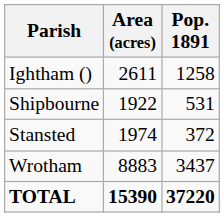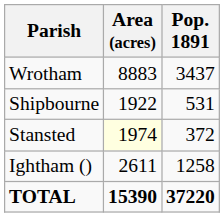 <table class="wikitable">
 <tr>
 <th>Parish</th>
 <th>Area<br> <small>(acres)</small></th>
 <th>Pop.<br> 1891</th>
 </tr>
 <tr>
-<td align="left">Ightham ()</td>
-<td align="right">2611</td>
-<td align="right">1258</td>
+<td align="left">Wrotham</td>
+<td align="right">8883</td>
+<td align="right">3437</td>
 </tr>
 <tr>
 <td align="left">Shipbourne</td>
 <td align="right">1922</td>
 <td align="right">531</td>
 </tr>
 <tr>
 <td align="left">Stansted</td>
-<td align="right">1974</td>
+<td align="right" style="background: lightyellow;">1974</td>
 <td align="right">372</td>
 </tr>
 <tr>
-<td align="left">Wrotham</td>
-<td align="right">8883</td>
-<td align="right">3437</td>
+<td align="left">Ightham ()</td>
+<td align="right">2611</td>
+<td align="right">1258</td>
 </tr>
 <tr>
 <td><strong>TOTAL</strong></td>
 <td align="right"><strong>15390</strong></td>
 <td align="right"><strong>37220</strong></td>
 </tr>
 </table>
